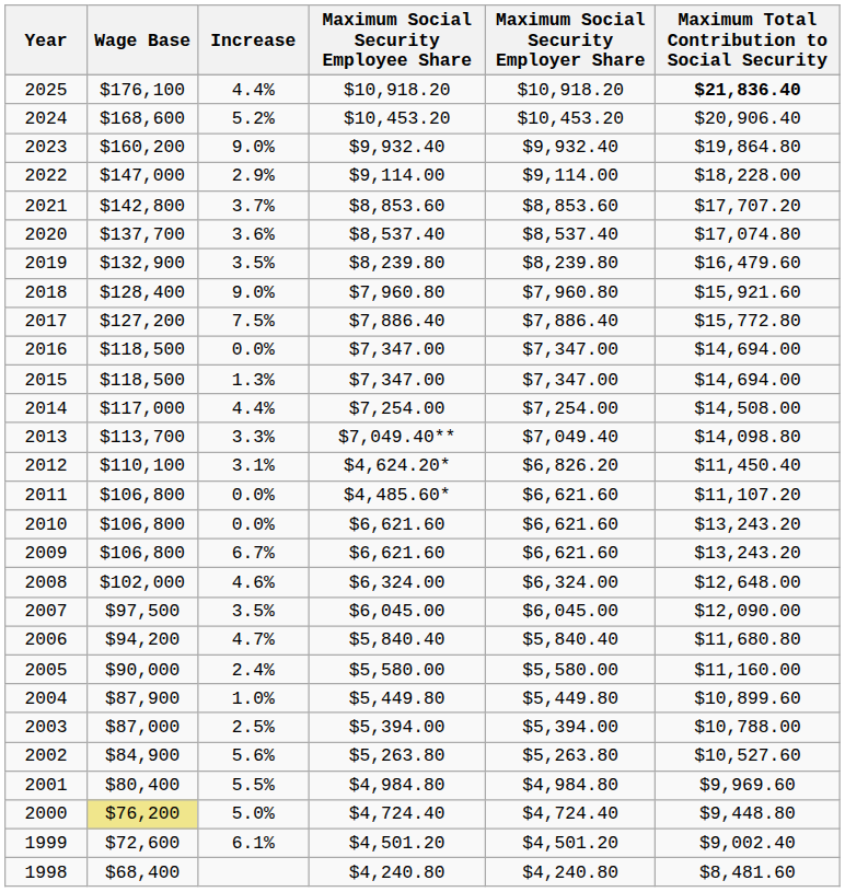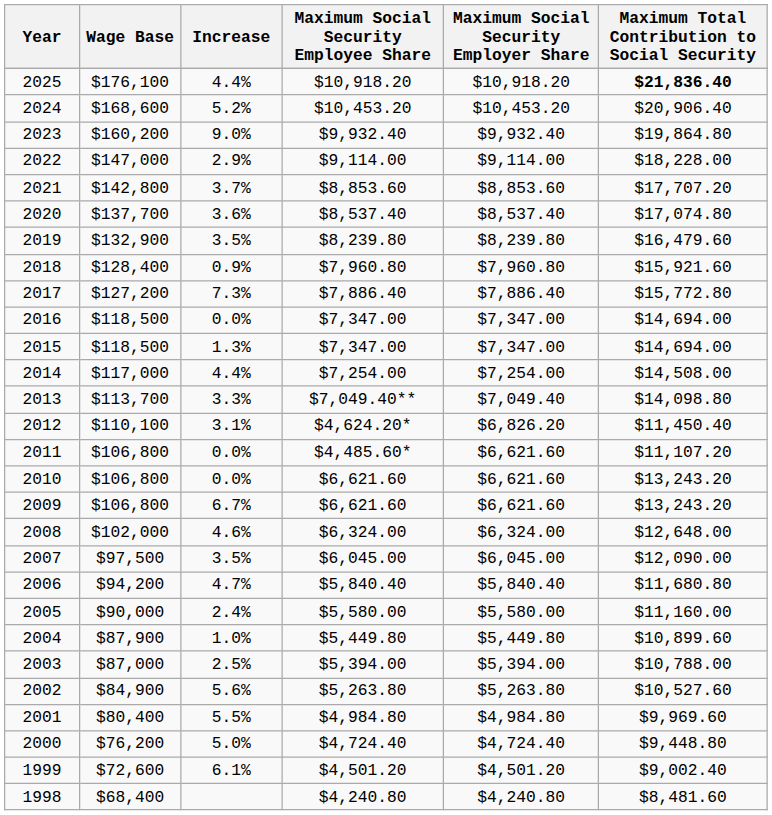 <table class="wikitable sortable">
 <tr>
 <th width=100>Year</th>
 <th width=100>Wage Base</th>
 <th width=100>Increase</th>
 <th width=200>Maximum Social Security Employee Share</th>
 <th width=200>Maximum Social Security Employer Share</th>
 <th width=200>Maximum Total Contribution to Social Security</th>
 </tr>
 <tr>
 </tr>
 <tr align="center">
 <td>2025</td>
 <td>$176,100</td>
 <td>4.4%</td>
 <td>$10,918.20</td>
 <td>$10,918.20</td>
 <td><strong>$21,836.40</strong></td>
 </tr>
 <tr align="center">
 <td>2024</td>
 <td>$168,600</td>
 <td>5.2%</td>
 <td>$10,453.20</td>
 <td>$10,453.20</td>
 <td>$20,906.40</td>
 </tr>
 <tr align="center">
 <td>2023</td>
 <td>$160,200</td>
 <td>9.0%</td>
 <td>$9,932.40</td>
 <td>$9,932.40</td>
 <td>$19,864.80</td>
 </tr>
 <tr align="center">
 <td>2022</td>
 <td>$147,000</td>
 <td>2.9%</td>
 <td>$9,114.00</td>
 <td>$9,114.00</td>
 <td>$18,228.00</td>
 </tr>
 <tr align="center">
 <td>2021</td>
 <td>$142,800</td>
 <td>3.7%</td>
 <td>$8,853.60</td>
 <td>$8,853.60</td>
 <td>$17,707.20</td>
 </tr>
 <tr align="center">
 <td>2020</td>
 <td>$137,700</td>
 <td>3.6%</td>
 <td>$8,537.40</td>
 <td>$8,537.40</td>
 <td>$17,074.80</td>
 </tr>
 <tr align="center">
 <td>2019</td>
 <td>$132,900</td>
 <td>3.5%</td>
 <td>$8,239.80</td>
 <td>$8,239.80</td>
 <td>$16,479.60</td>
 </tr>
 <tr align="center">
 <td>2018</td>
 <td>$128,400</td>
-<td>9.0%</td>
+<td>0.9%</td>
 <td>$7,960.80</td>
 <td>$7,960.80</td>
 <td>$15,921.60</td>
 </tr>
 <tr align="center">
 <td>2017</td>
 <td>$127,200</td>
-<td>7.5%</td>
+<td>7.3%</td>
 <td>$7,886.40</td>
 <td>$7,886.40</td>
 <td>$15,772.80</td>
 </tr>
 <tr align="center">
 <td>2016</td>
 <td>$118,500</td>
 <td>0.0%</td>
 <td>$7,347.00</td>
 <td>$7,347.00</td>
 <td>$14,694.00</td>
 </tr>
 <tr align="center">
 <td>2015</td>
 <td>$118,500</td>
 <td>1.3%</td>
 <td>$7,347.00</td>
 <td>$7,347.00</td>
 <td>$14,694.00</td>
 </tr>
 <tr align="center">
 <td>2014</td>
 <td>$117,000</td>
 <td>4.4%</td>
 <td>$7,254.00</td>
 <td>$7,254.00</td>
 <td>$14,508.00</td>
 </tr>
 <tr align="center">
 <td>2013</td>
 <td>$113,700</td>
 <td>3.3%</td>
 <td>$7,049.40**</td>
 <td>$7,049.40</td>
 <td>$14,098.80</td>
 </tr>
 <tr align="center">
 <td>2012</td>
 <td>$110,100</td>
 <td>3.1%</td>
 <td>$4,624.20*</td>
 <td>$6,826.20</td>
 <td>$11,450.40</td>
 </tr>
 <tr align="center">
 <td>2011</td>
 <td>$106,800</td>
 <td>0.0%</td>
 <td>$4,485.60*</td>
 <td>$6,621.60</td>
 <td>$11,107.20</td>
 </tr>
 <tr align="center">
 <td>2010</td>
 <td>$106,800</td>
 <td>0.0%</td>
 <td>$6,621.60</td>
 <td>$6,621.60</td>
 <td>$13,243.20</td>
 </tr>
 <tr align="center">
 <td>2009</td>
 <td>$106,800</td>
 <td>6.7%</td>
 <td>$6,621.60</td>
 <td>$6,621.60</td>
 <td>$13,243.20</td>
 </tr>
 <tr align="center">
 <td>2008</td>
 <td>$102,000</td>
 <td>4.6%</td>
 <td>$6,324.00</td>
 <td>$6,324.00</td>
 <td>$12,648.00</td>
 </tr>
 <tr align="center">
 <td>2007</td>
 <td>$97,500</td>
 <td>3.5%</td>
 <td>$6,045.00</td>
 <td>$6,045.00</td>
 <td>$12,090.00</td>
 </tr>
 <tr align="center">
 <td>2006</td>
 <td>$94,200</td>
 <td>4.7%</td>
 <td>$5,840.40</td>
 <td>$5,840.40</td>
 <td>$11,680.80</td>
 </tr>
 <tr align="center">
 <td>2005</td>
 <td>$90,000</td>
 <td>2.4%</td>
 <td>$5,580.00</td>
 <td>$5,580.00</td>
 <td>$11,160.00</td>
 </tr>
 <tr align="center">
 <td>2004</td>
 <td>$87,900</td>
 <td>1.0%</td>
 <td>$5,449.80</td>
 <td>$5,449.80</td>
 <td>$10,899.60</td>
 </tr>
 <tr align="center">
 <td>2003</td>
 <td>$87,000</td>
 <td>2.5%</td>
 <td>$5,394.00</td>
 <td>$5,394.00</td>
 <td>$10,788.00</td>
 </tr>
 <tr align="center">
 <td>2002</td>
 <td>$84,900</td>
 <td>5.6%</td>
 <td>$5,263.80</td>
 <td>$5,263.80</td>
 <td>$10,527.60</td>
 </tr>
 <tr align="center">
 <td>2001</td>
 <td>$80,400</td>
 <td>5.5%</td>
 <td>$4,984.80</td>
 <td>$4,984.80</td>
 <td>$9,969.60</td>
 </tr>
 <tr align="center">
 <td>2000</td>
-<td style="background: khaki;">$76,200</td>
+<td>$76,200</td>
 <td>5.0%</td>
 <td>$4,724.40</td>
 <td>$4,724.40</td>
 <td>$9,448.80</td>
 </tr>
 <tr align="center">
 <td>1999</td>
 <td>$72,600</td>
 <td>6.1%</td>
 <td>$4,501.20</td>
 <td>$4,501.20</td>
 <td>$9,002.40</td>
 </tr>
 <tr align="center">
 <td>1998</td>
 <td>$68,400</td>
 <td></td>
 <td>$4,240.80</td>
 <td>$4,240.80</td>
 <td>$8,481.60</td>
 </tr>
 </table>
